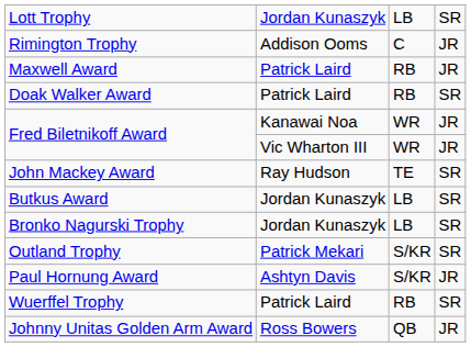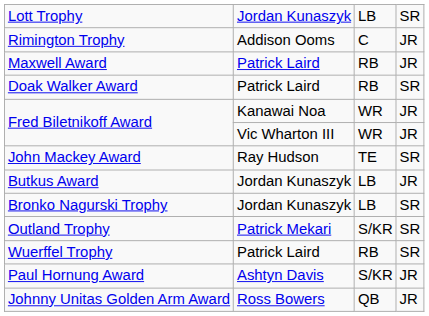 <table class="wikitable">
 <tr>
 <td><a href='#'>Lott Trophy</a></td>
 <td><a href='#'>Jordan Kunaszyk</a></td>
 <td>LB</td>
 <td>SR</td>
 </tr>
 <tr>
 <td><a href='#'>Rimington Trophy</a></td>
 <td>Addison Ooms</td>
 <td>C</td>
 <td>JR</td>
 </tr>
 <tr>
 <td><a href='#'>Maxwell Award</a></td>
 <td><a href='#'>Patrick Laird</a></td>
 <td>RB</td>
 <td>JR</td>
 </tr>
 <tr>
 <td><a href='#'>Doak Walker Award</a></td>
 <td>Patrick Laird</td>
 <td>RB</td>
 <td>SR</td>
 </tr>
 <tr>
 <td rowspan=2><a href='#'>Fred Biletnikoff Award</a></td>
 <td>Kanawai Noa</td>
 <td>WR</td>
 <td>JR</td>
 </tr>
 <tr>
 <td>Vic Wharton III</td>
 <td>WR</td>
 <td>JR</td>
 </tr>
 <tr>
 <td><a href='#'>John Mackey Award</a></td>
 <td>Ray Hudson</td>
 <td>TE</td>
 <td>SR</td>
 </tr>
 <tr>
 <td><a href='#'>Butkus Award</a></td>
 <td>Jordan Kunaszyk</td>
 <td>LB</td>
-<td>SR</td>
+<td>JR</td>
 </tr>
 <tr>
 <td><a href='#'>Bronko Nagurski Trophy</a></td>
 <td>Jordan Kunaszyk</td>
 <td>LB</td>
 <td>SR</td>
 </tr>
 <tr>
 <td><a href='#'>Outland Trophy</a></td>
 <td><a href='#'>Patrick Mekari</a></td>
 <td>S/KR</td>
 <td>SR</td>
 </tr>
 <tr>
+<td><a href='#'>Wuerffel Trophy</a></td>
+<td>Patrick Laird</td>
+<td>RB</td>
+<td>SR</td>
+</tr>
+<tr>
 <td><a href='#'>Paul Hornung Award</a></td>
 <td><a href='#'>Ashtyn Davis</a></td>
 <td>S/KR</td>
 <td>JR</td>
-</tr>
-<tr>
-<td><a href='#'>Wuerffel Trophy</a></td>
-<td>Patrick Laird</td>
-<td>RB</td>
-<td>SR</td>
 </tr>
 <tr>
 <td><a href='#'>Johnny Unitas Golden Arm Award</a></td>
 <td><a href='#'>Ross Bowers</a></td>
 <td>QB</td>
 <td>JR</td>
 </tr>
 </table>
